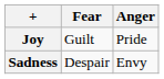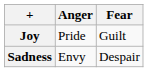 <table class="wikitable">
 <tr>
 <th>+</th>
+<th>Anger</th>
 <th>Fear</th>
-<th>Anger</th>
 </tr>
 <tr>
 <th>Joy</th>
+<td>Pride</td>
 <td>Guilt</td>
-<td>Pride</td>
 </tr>
 <tr>
 <th>Sadness</th>
+<td>Envy</td>
 <td>Despair</td>
-<td>Envy</td>
 </tr>
 </table>
